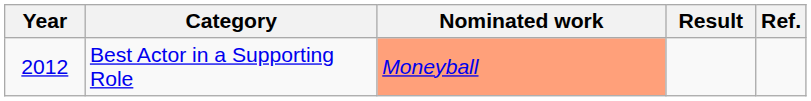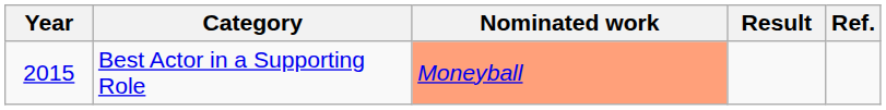 <table class=wikitable>
 <tr>
 <th scope="col" style="width:5em;">Year</th>
 <th scope="col" style="width:26em;">Category</th>
 <th scope="col" style="width:25em;">Nominated work</th>
 <th scope="col" style="width:5em;">Result</th>
 <th>Ref.</th>
 </tr>
 <tr>
-<td style="text-align:center;"><a href='#'>2012</a></td>
+<td style="text-align:center;"><a href='#'>2015</a></td>
 <td><a href='#'>Best Actor in a Supporting Role</a></td>
 <td style="background: lightsalmon;"><em><a href='#'>Moneyball</a></em></td>
 <td></td>
 <td></td>
 </tr>
 </table>
